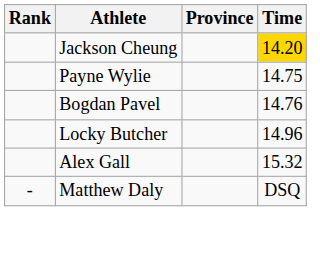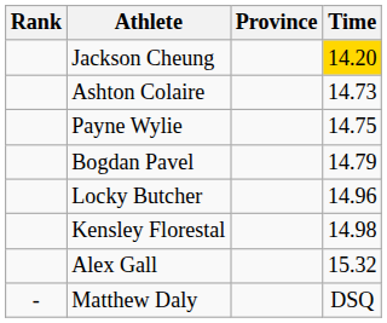 <table class="wikitable sortable" style="text-align:center">
 <tr>
 <th>Rank</th>
 <th>Athlete</th>
 <th>Province</th>
 <th>Time</th>
 </tr>
 <tr>
 <td></td>
 <td align=left>Jackson Cheung</td>
 <td align="left"></td>
 <td style="background: gold;">14.20</td>
 </tr>
 <tr>
 <td></td>
+<td align=left>Ashton Colaire</td>
+<td align="left"></td>
+<td>14.73</td>
+</tr>
+<tr>
+<td></td>
 <td align=left>Payne Wylie</td>
 <td align="left"></td>
 <td>14.75</td>
 </tr>
 <tr>
 <td></td>
 <td align=left>Bogdan Pavel</td>
 <td align="left"></td>
-<td>14.76</td>
+<td>14.79</td>
 </tr>
 <tr>
 <td></td>
 <td align=left>Locky Butcher</td>
 <td align="left"></td>
 <td>14.96</td>
+</tr>
+<tr>
+<td></td>
+<td align=left>Kensley Florestal</td>
+<td align="left"></td>
+<td>14.98</td>
 </tr>
 <tr>
 <td></td>
 <td align=left>Alex Gall</td>
 <td align="left"></td>
 <td>15.32</td>
 </tr>
 <tr>
 <td>-</td>
 <td align=left>Matthew Daly</td>
 <td align="left"></td>
 <td>DSQ</td>
 </tr>
 </table>
